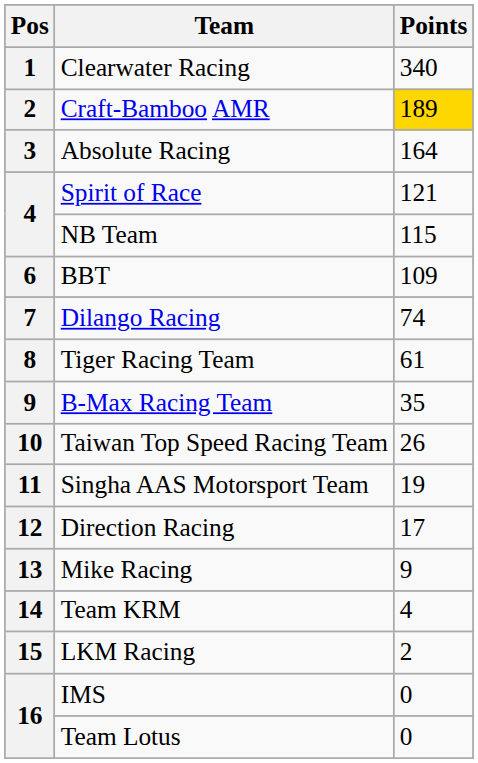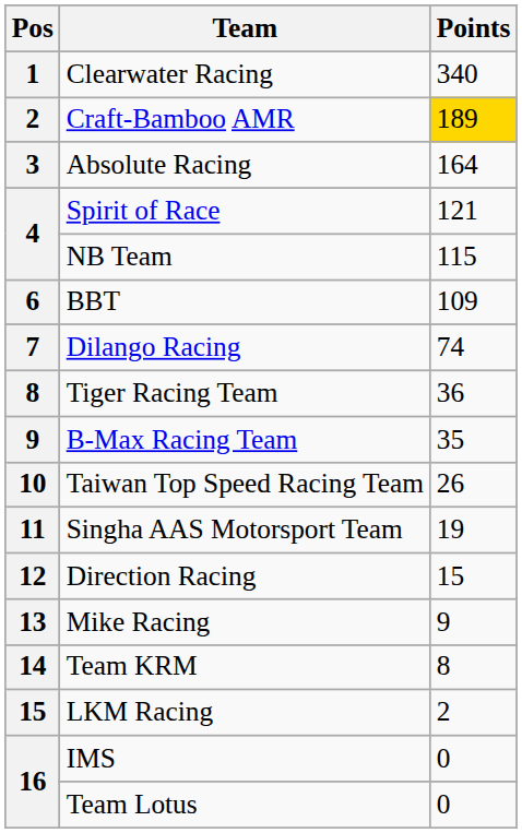 <table class="wikitable" style="font-size: 90%;">
 <tr>
 <th>Pos</th>
 <th>Team</th>
 <th>Points</th>
 </tr>
 <tr>
 <th>1</th>
 <td>Clearwater Racing</td>
 <td>340</td>
 </tr>
 <tr>
 <th>2</th>
 <td><a href='#'>Craft-Bamboo</a> <a href='#'>AMR</a></td>
 <td style="background: gold;">189</td>
 </tr>
 <tr>
 <th>3</th>
 <td>Absolute Racing</td>
 <td>164</td>
 </tr>
 <tr>
 <th rowspan=2>4</th>
 <td><a href='#'>Spirit of Race</a></td>
 <td>121</td>
 </tr>
 <tr>
 <td>NB Team</td>
 <td>115</td>
 </tr>
 <tr>
 <th>6</th>
 <td>BBT</td>
 <td>109</td>
 </tr>
 <tr>
 <th>7</th>
 <td><a href='#'>Dilango Racing</a></td>
 <td>74</td>
 </tr>
 <tr>
 <th>8</th>
 <td>Tiger Racing Team</td>
-<td>61</td>
+<td>36</td>
 </tr>
 <tr>
 <th>9</th>
 <td><a href='#'>B-Max Racing Team</a></td>
 <td>35</td>
 </tr>
 <tr>
 <th>10</th>
 <td>Taiwan Top Speed Racing Team</td>
 <td>26</td>
 </tr>
 <tr>
 <th>11</th>
 <td>Singha AAS Motorsport Team</td>
 <td>19</td>
 </tr>
 <tr>
 <th>12</th>
 <td>Direction Racing</td>
-<td>17</td>
+<td>15</td>
 </tr>
 <tr>
 <th>13</th>
 <td>Mike Racing</td>
 <td>9</td>
 </tr>
 <tr>
 <th>14</th>
 <td>Team KRM</td>
-<td>4</td>
+<td>8</td>
 </tr>
 <tr>
 <th>15</th>
 <td>LKM Racing</td>
 <td>2</td>
 </tr>
 <tr>
 <th rowspan=2>16</th>
 <td>IMS</td>
 <td>0</td>
 </tr>
 <tr>
 <td>Team Lotus</td>
 <td>0</td>
 </tr>
 </table>
